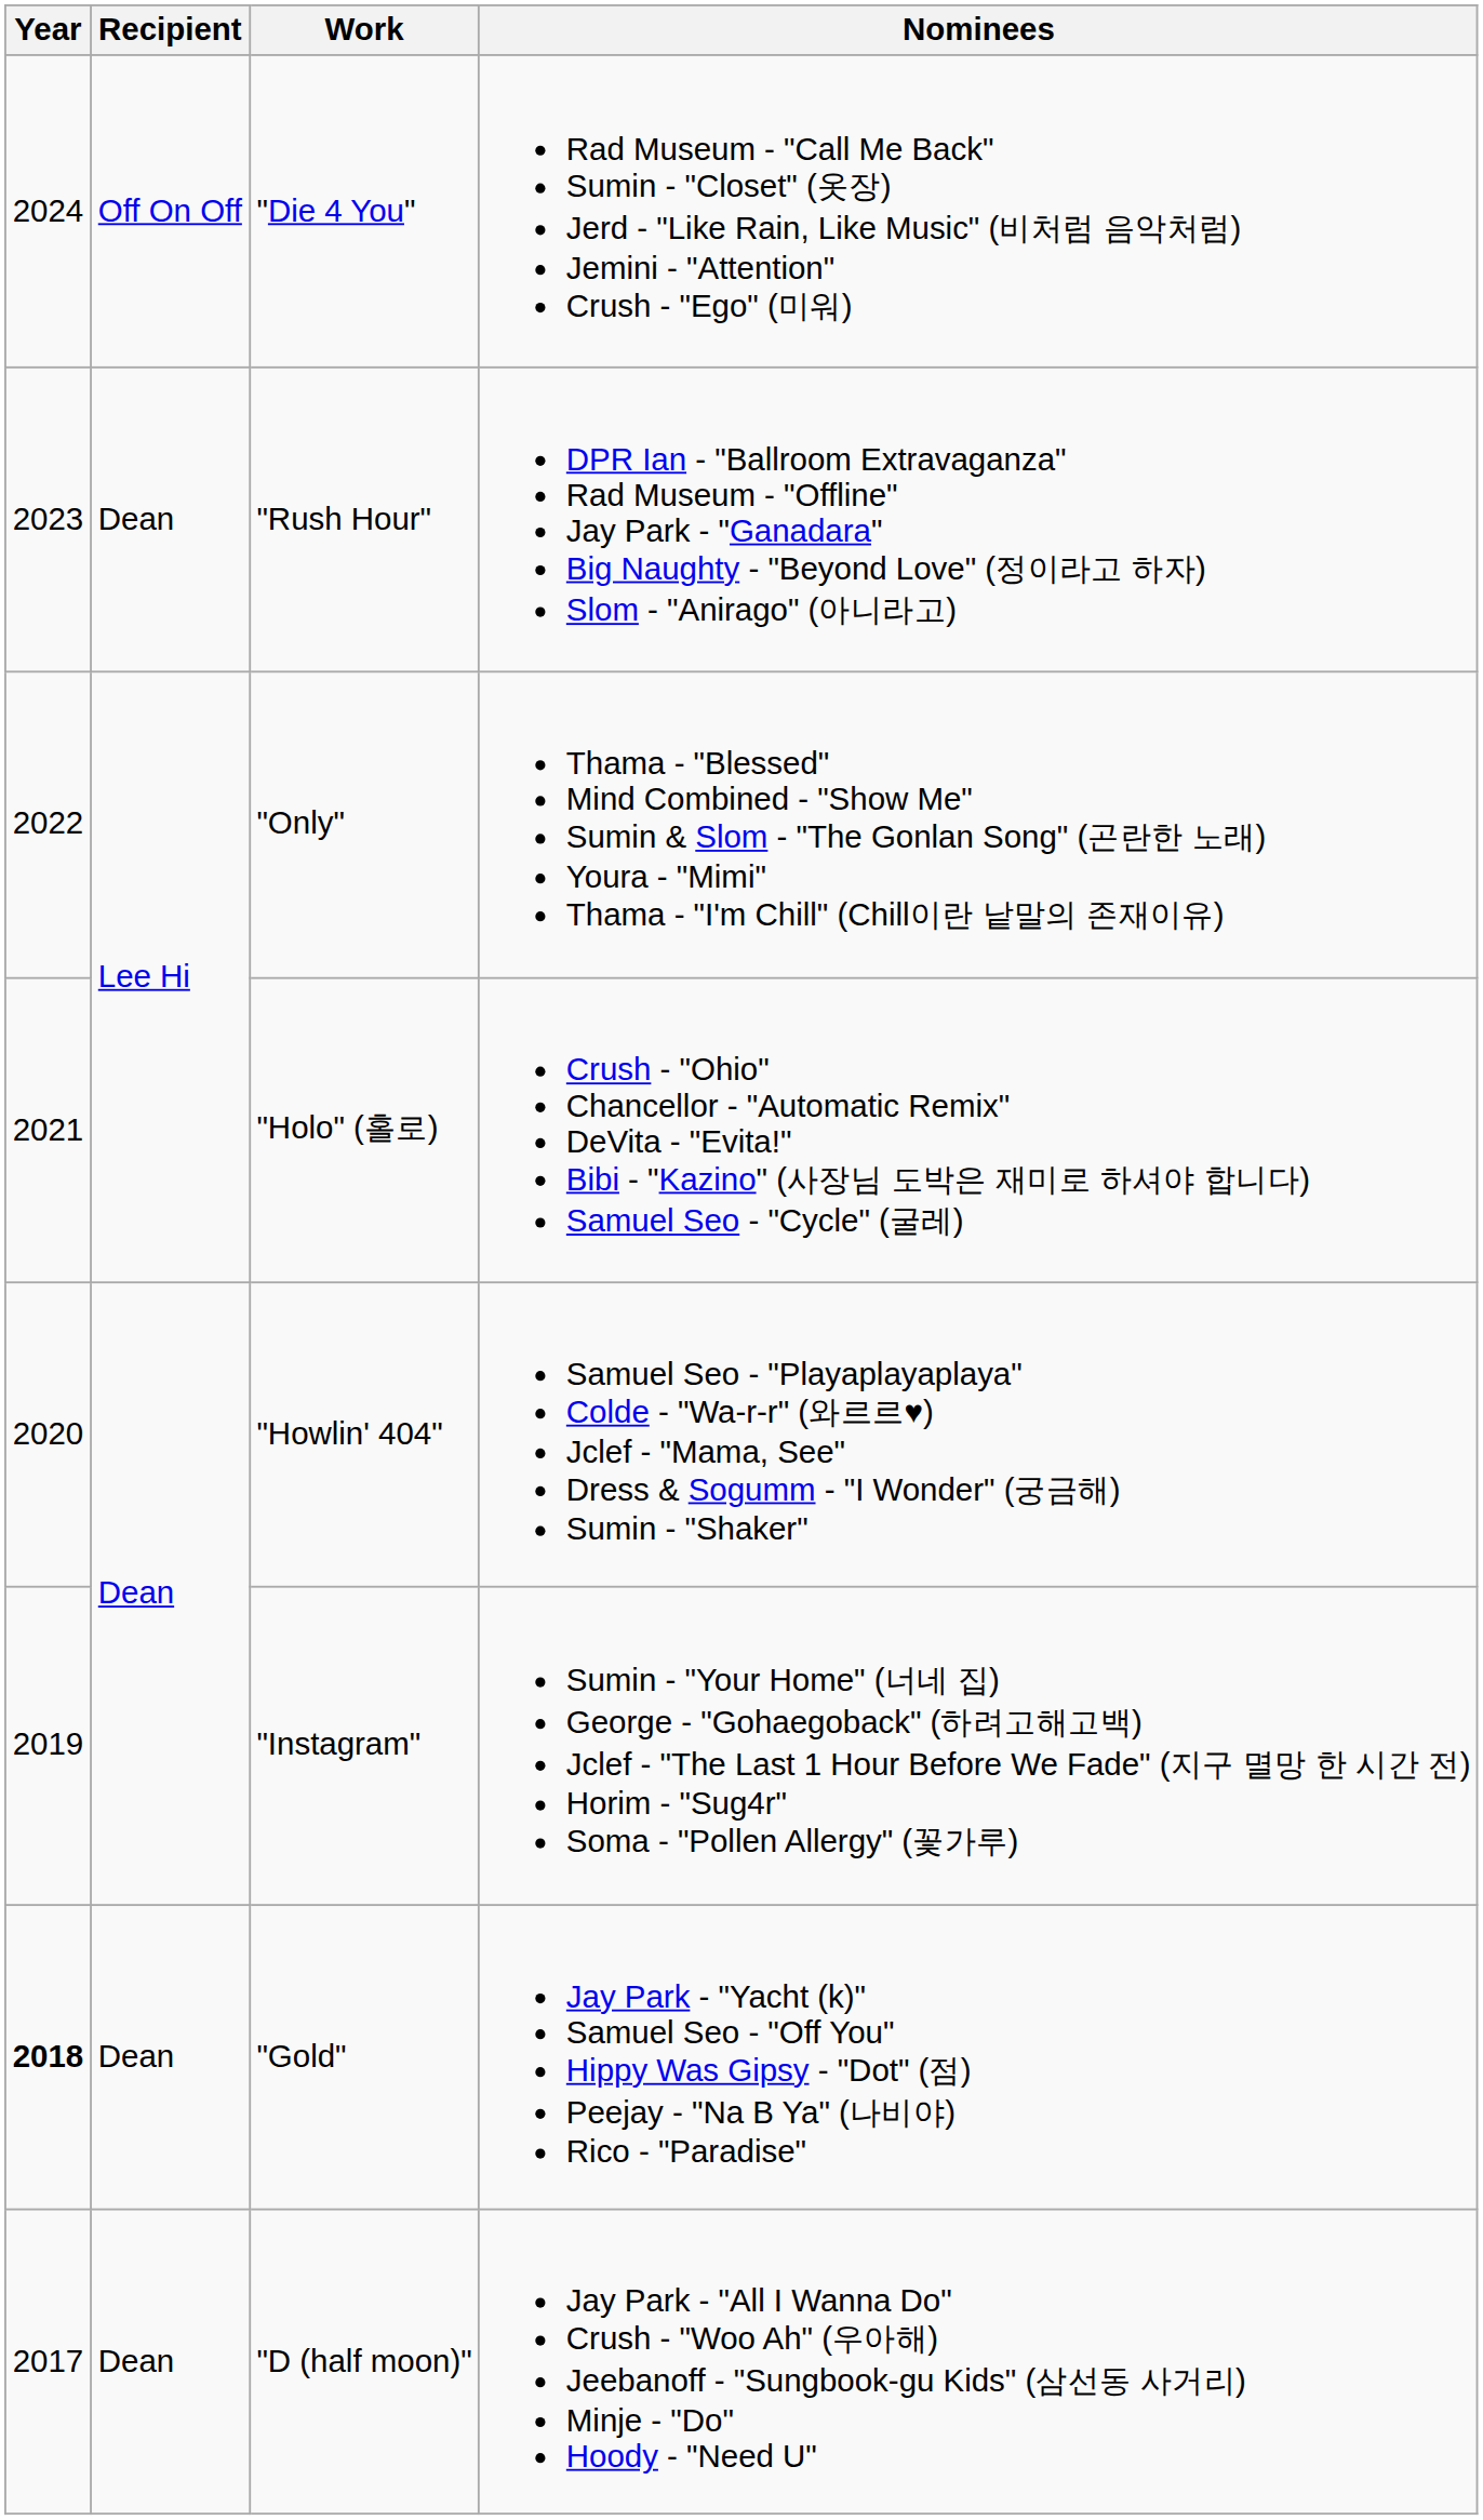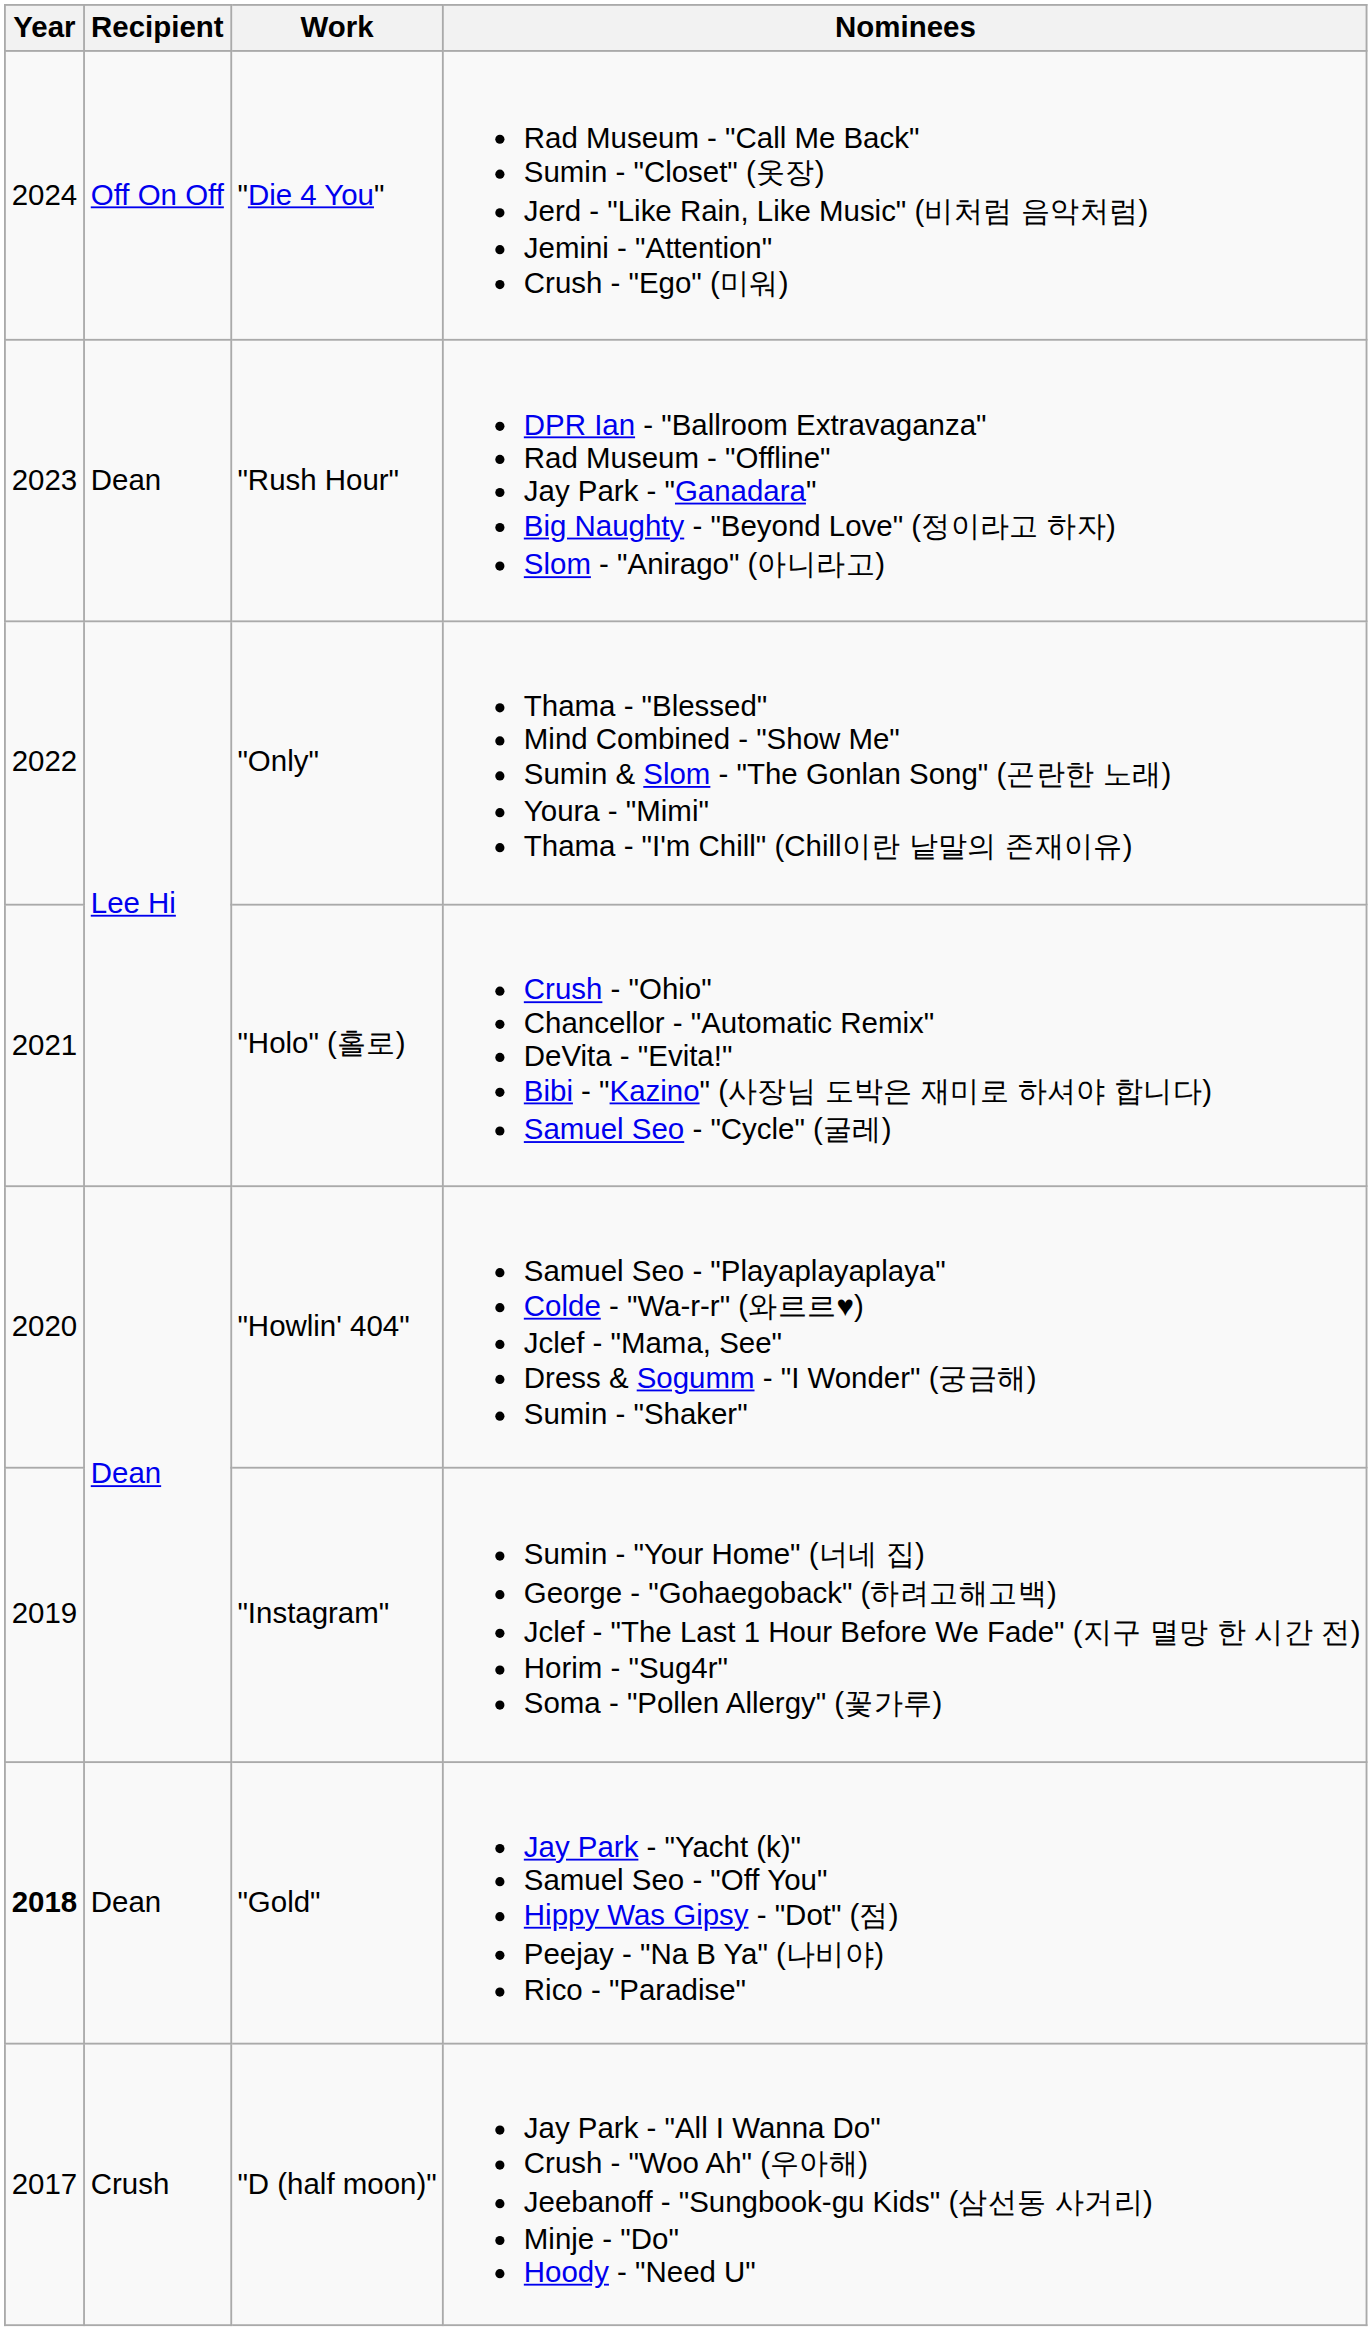 <table class="wikitable">
 <tr>
 <th>Year</th>
 <th>Recipient</th>
 <th>Work</th>
 <th>Nominees</th>
 </tr>
 <tr>
 <td>2024</td>
 <td><a href='#'>Off On Off</a></td>
 <td>"<a href='#'>Die 4 You</a>"</td>
 <td><br><ul><li>Rad Museum - "Call Me Back"</li><li>Sumin - "Closet" (옷장)</li><li>Jerd - "Like Rain, Like Music" (비처럼 음악처럼)</li><li>Jemini - "Attention"</li><li>Crush - "Ego" (미워)</li></ul></td>
 </tr>
 <tr>
 <td>2023</td>
 <td>Dean</td>
 <td>"Rush Hour"</td>
 <td><br><ul><li><a href='#'>DPR Ian</a> - "Ballroom Extravaganza"</li><li>Rad Museum - "Offline"</li><li>Jay Park - "<a href='#'>Ganadara</a>"</li><li><a href='#'>Big Naughty</a> - "Beyond Love" (정이라고 하자)</li><li><a href='#'>Slom</a> - "Anirago" (아니라고)</li></ul></td>
 </tr>
 <tr>
 <td>2022</td>
 <td rowspan="2"><a href='#'>Lee Hi</a></td>
 <td>"Only"</td>
 <td><br><ul><li>Thama - "Blessed"</li><li>Mind Combined - "Show Me"</li><li>Sumin & <a href='#'>Slom</a> - "The Gonlan Song" (곤란한 노래)</li><li>Youra - "Mimi"</li><li>Thama - "I'm Chill" (Chill이란 낱말의 존재이유)</li></ul></td>
 </tr>
 <tr>
 <td>2021</td>
 <td>"Holo" (홀로)</td>
 <td><br><ul><li><a href='#'>Crush</a> - "Ohio"</li><li>Chancellor - "Automatic Remix"</li><li>DeVita - "Evita!"</li><li><a href='#'>Bibi</a> - "<a href='#'>Kazino</a>" (사장님 도박은 재미로 하셔야 합니다)</li><li><a href='#'>Samuel Seo</a> - "Cycle" (굴레)</li></ul></td>
 </tr>
 <tr>
 <td>2020</td>
 <td rowspan="2"><a href='#'>Dean</a></td>
 <td>"Howlin' 404"</td>
 <td><br><ul><li>Samuel Seo - "Playaplayaplaya"</li><li><a href='#'>Colde</a> - "Wa-r-r" (와르르♥)</li><li>Jclef - "Mama, See"</li><li>Dress & <a href='#'>Sogumm</a> - "I Wonder" (궁금해)</li><li>Sumin - "Shaker"</li></ul></td>
 </tr>
 <tr>
 <td>2019</td>
 <td>"Instagram"</td>
 <td><br><ul><li>Sumin - "Your Home" (너네 집)</li><li>George - "Gohaegoback" (하려고해고백)</li><li>Jclef - "The Last 1 Hour Before We Fade" (지구 멸망 한 시간 전)</li><li>Horim - "Sug4r"</li><li>Soma - "Pollen Allergy" (꽃가루)</li></ul></td>
 </tr>
 <tr>
 <td><strong>2018</strong></td>
 <td>Dean</td>
 <td>"Gold"</td>
 <td><br><ul><li><a href='#'>Jay Park</a> - "Yacht (k)"</li><li>Samuel Seo - "Off You"</li><li><a href='#'>Hippy Was Gipsy</a> - "Dot" (점)</li><li>Peejay - "Na B Ya" (나비야)</li><li>Rico - "Paradise"</li></ul></td>
 </tr>
 <tr>
 <td>2017</td>
-<td>Dean</td>
+<td>Crush</td>
 <td>"D (half moon)"</td>
 <td><br><ul><li>Jay Park - "All I Wanna Do"</li><li>Crush - "Woo Ah" (우아해)</li><li>Jeebanoff - "Sungbook-gu Kids" (삼선동 사거리)</li><li>Minje - "Do"</li><li><a href='#'>Hoody</a> - "Need U"</li></ul></td>
 </tr>
 </table>
